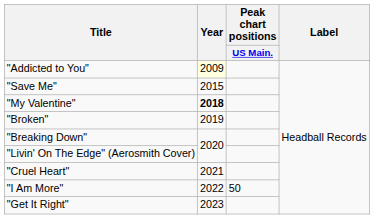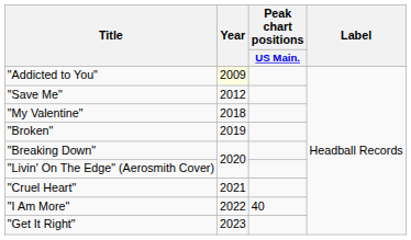 <table class="wikitable">
 <tr>
 <th rowspan="2" scope="col">Title</th>
 <th rowspan="2" scope="col">Year</th>
 <th scope="col">Peak chart positions</th>
 <th rowspan="2" scope="col">Label</th>
 </tr>
 <tr>
 <th style="width:5em; font-size:90%;"><a href='#'>US Main.</a></th>
 </tr>
 <tr>
 <td>"Addicted to You"</td>
 <td style="background: lightyellow;">2009</td>
 <td></td>
 <td rowspan="9">Headball Records</td>
 </tr>
 <tr>
 <td>"Save Me"</td>
-<td>2015</td>
+<td>2012</td>
 <td></td>
 </tr>
 <tr>
 <td>"My Valentine"</td>
-<td><strong>2018</strong></td>
+<td>2018</td>
 <td></td>
 </tr>
 <tr>
 <td>"Broken"</td>
 <td>2019</td>
 <td></td>
 </tr>
 <tr>
 <td>"Breaking Down"</td>
 <td rowspan="2">2020</td>
 <td></td>
 </tr>
 <tr>
 <td>"Livin' On The Edge" (Aerosmith Cover)</td>
 <td></td>
 </tr>
 <tr>
 <td>"Cruel Heart"</td>
 <td>2021</td>
 <td></td>
 </tr>
 <tr>
 <td>"I Am More"</td>
 <td>2022</td>
-<td>50</td>
+<td>40</td>
 </tr>
 <tr>
 <td>"Get It Right"</td>
 <td>2023</td>
 <td></td>
 </tr>
 </table>
